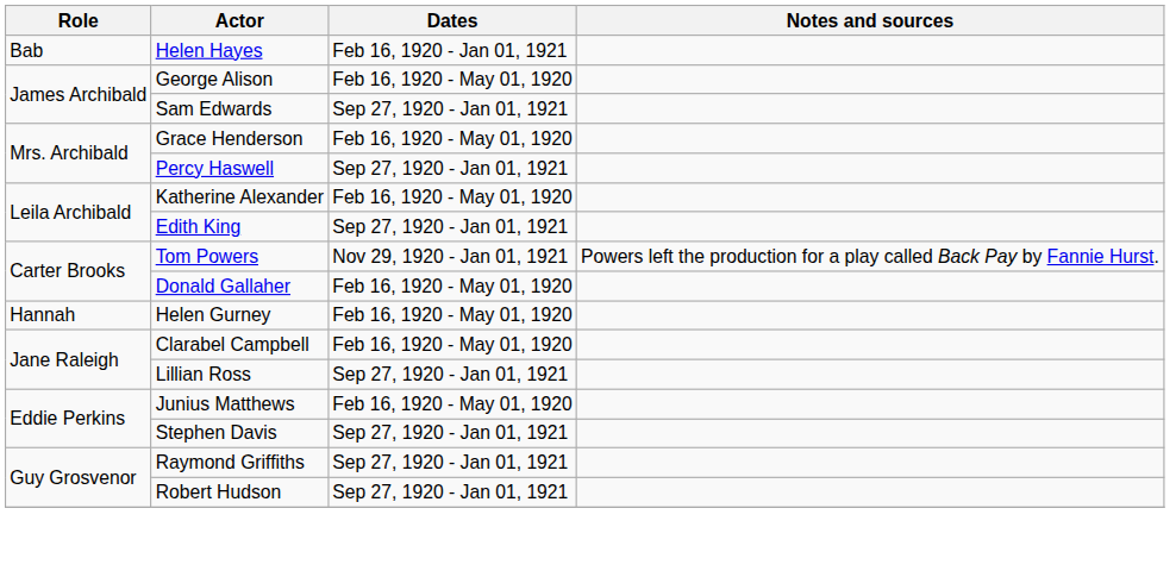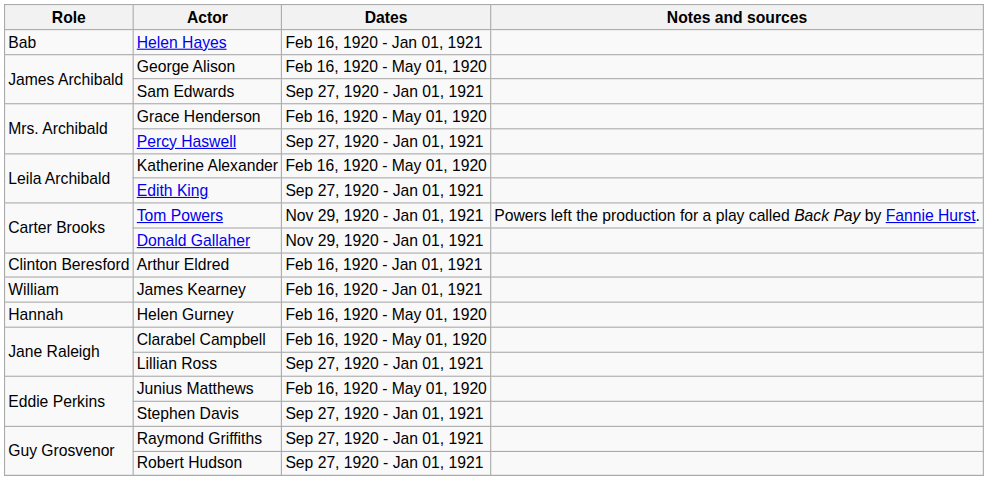 <table class="wikitable sortable plainrowheaders" style="font-size: 90%">
 <tr>
 <th scope="col">Role</th>
 <th scope="col">Actor</th>
 <th scope="col">Dates</th>
 <th scope="col">Notes and sources</th>
 </tr>
 <tr>
 <td>Bab</td>
 <td><a href='#'>Helen Hayes</a></td>
 <td>Feb 16, 1920 - Jan 01, 1921</td>
 <td></td>
 </tr>
 <tr>
 <td rowspan=2>James Archibald</td>
 <td>George Alison</td>
 <td>Feb 16, 1920 - May 01, 1920</td>
 <td></td>
 </tr>
 <tr>
 <td>Sam Edwards</td>
 <td>Sep 27, 1920 - Jan 01, 1921</td>
 <td></td>
 </tr>
 <tr>
 <td rowspan=2>Mrs. Archibald</td>
 <td>Grace Henderson</td>
 <td>Feb 16, 1920 - May 01, 1920</td>
 <td></td>
 </tr>
 <tr>
 <td><a href='#'>Percy Haswell</a></td>
 <td>Sep 27, 1920 - Jan 01, 1921</td>
 <td></td>
 </tr>
 <tr>
 <td rowspan=2>Leila Archibald</td>
 <td>Katherine Alexander</td>
 <td>Feb 16, 1920 - May 01, 1920</td>
 <td></td>
 </tr>
 <tr>
 <td><a href='#'>Edith King</a></td>
 <td>Sep 27, 1920 - Jan 01, 1921</td>
 <td></td>
 </tr>
 <tr>
 <td rowspan=2>Carter Brooks</td>
 <td><a href='#'>Tom Powers</a></td>
 <td>Nov 29, 1920 - Jan 01, 1921</td>
 <td>Powers left the production for a play called <em>Back Pay</em> by <a href='#'>Fannie Hurst</a>.</td>
 </tr>
 <tr>
 <td><a href='#'>Donald Gallaher</a></td>
-<td>Feb 16, 1920 - May 01, 1920</td>
+<td>Nov 29, 1920 - Jan 01, 1921</td>
+<td></td>
+</tr>
+<tr>
+<td>Clinton Beresford</td>
+<td>Arthur Eldred</td>
+<td>Feb 16, 1920 - Jan 01, 1921</td>
+<td></td>
+</tr>
+<tr>
+<td>William</td>
+<td>James Kearney</td>
+<td>Feb 16, 1920 - Jan 01, 1921</td>
 <td></td>
 </tr>
 <tr>
 <td>Hannah</td>
 <td>Helen Gurney</td>
 <td>Feb 16, 1920 - May 01, 1920</td>
 <td></td>
 </tr>
 <tr>
 <td rowspan=2>Jane Raleigh</td>
 <td>Clarabel Campbell</td>
 <td>Feb 16, 1920 - May 01, 1920</td>
 <td></td>
 </tr>
 <tr>
 <td>Lillian Ross</td>
 <td>Sep 27, 1920 - Jan 01, 1921</td>
 <td></td>
 </tr>
 <tr>
 <td rowspan=2>Eddie Perkins</td>
 <td>Junius Matthews</td>
 <td>Feb 16, 1920 - May 01, 1920</td>
 <td></td>
 </tr>
 <tr>
 <td>Stephen Davis</td>
 <td>Sep 27, 1920 - Jan 01, 1921</td>
 <td></td>
 </tr>
 <tr>
 <td rowspan=2>Guy Grosvenor</td>
 <td>Raymond Griffiths</td>
 <td>Sep 27, 1920 - Jan 01, 1921</td>
 <td></td>
 </tr>
 <tr>
 <td>Robert Hudson</td>
 <td>Sep 27, 1920 - Jan 01, 1921</td>
 <td></td>
 </tr>
 <tr>
 </tr>
 </table>
